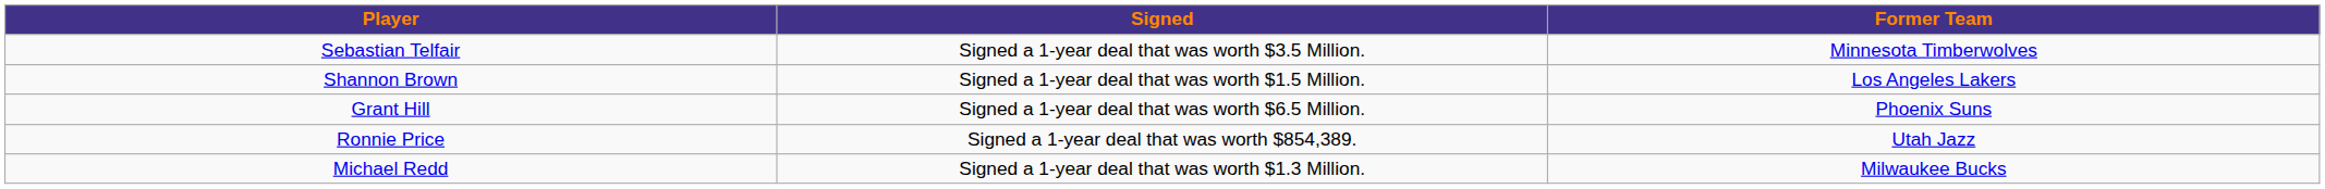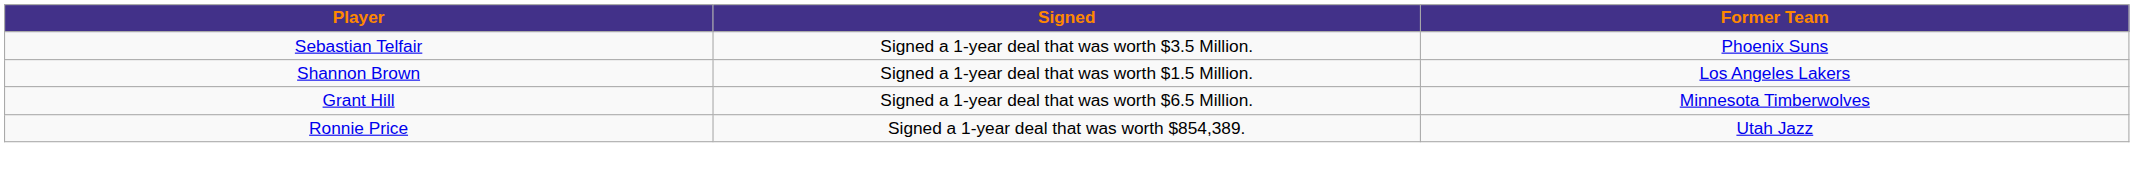 <table class="wikitable sortable sortable">
 <tr>
 <th style="background:#423189; color:#FF8800" width="15%">Player</th>
 <th style="background:#423189; color:#FF8800" width="15%">Signed</th>
 <th style="background:#423189; color:#FF8800" width="15%">Former Team</th>
 </tr>
 <tr style="text-align: center">
 <td><a href='#'>Sebastian Telfair</a></td>
 <td>Signed a 1-year deal that was worth $3.5 Million.</td>
-<td><a href='#'>Minnesota Timberwolves</a></td>
+<td><a href='#'>Phoenix Suns</a></td>
 </tr>
 <tr style="text-align: center">
 <td><a href='#'>Shannon Brown</a></td>
 <td>Signed a 1-year deal that was worth $1.5 Million.</td>
 <td><a href='#'>Los Angeles Lakers</a></td>
 </tr>
 <tr style="text-align: center">
 <td><a href='#'>Grant Hill</a></td>
 <td>Signed a 1-year deal that was worth $6.5 Million.</td>
-<td><a href='#'>Phoenix Suns</a></td>
+<td><a href='#'>Minnesota Timberwolves</a></td>
 </tr>
 <tr style="text-align: center">
 <td><a href='#'>Ronnie Price</a></td>
 <td>Signed a 1-year deal that was worth $854,389.</td>
 <td><a href='#'>Utah Jazz</a></td>
 </tr>
-<tr style="text-align: center">
-<td><a href='#'>Michael Redd</a></td>
-<td>Signed a 1-year deal that was worth $1.3 Million.</td>
-<td><a href='#'>Milwaukee Bucks</a></td>
-</tr>
 </table>
